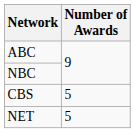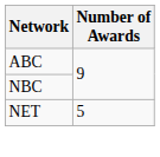 <table class="wikitable">
 <tr>
 <th>Network</th>
 <th>Number of<br>Awards</th>
 </tr>
 <tr>
 <td>ABC</td>
 <td rowspan="2">9</td>
 </tr>
 <tr>
 <td>NBC</td>
 </tr>
 <tr>
-<td>CBS</td>
-<td>5</td>
-</tr>
-<tr>
 <td>NET</td>
 <td>5</td>
 </tr>
 </table>
